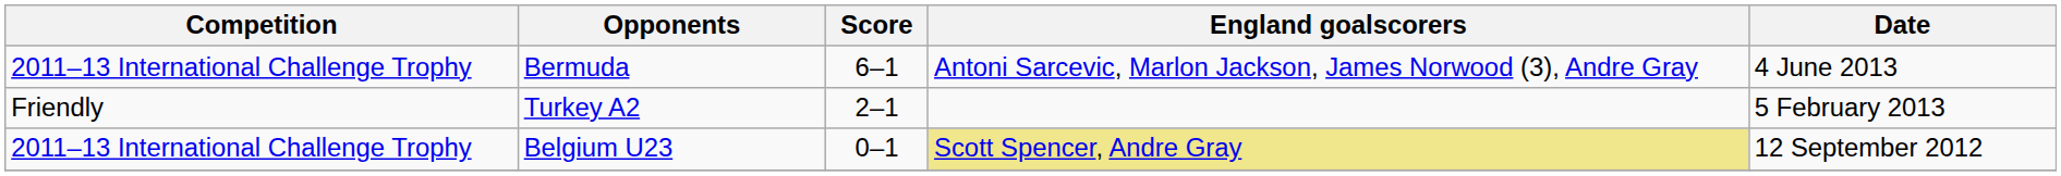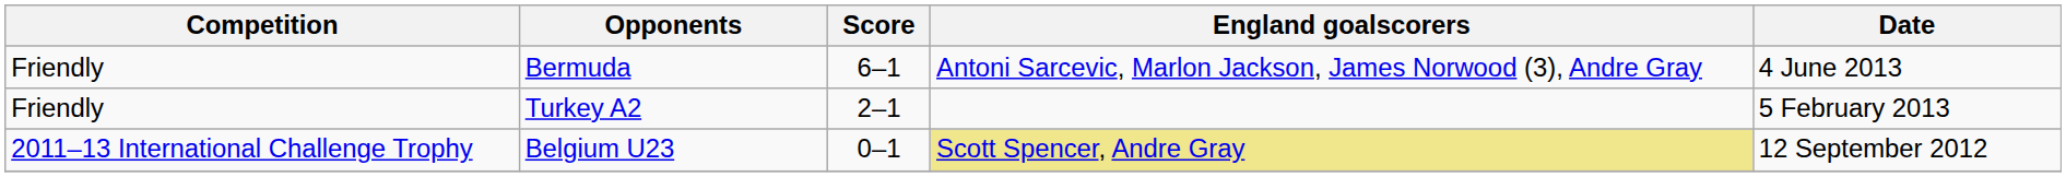 <table class="wikitable" style="width:100%;">
 <tr>
 <th width=25%>Competition</th>
 <th width=15%>Opponents</th>
 <th width=5%>Score</th>
 <th width=40%>England goalscorers</th>
 <th width=15%>Date</th>
 </tr>
 <tr>
-<td><a href='#'>2011–13 International Challenge Trophy</a></td>
+<td>Friendly</td>
 <td><a href='#'>Bermuda</a></td>
 <td align="center">6–1</td>
 <td><a href='#'>Antoni Sarcevic</a>, <a href='#'>Marlon Jackson</a>, <a href='#'>James Norwood</a> (3), <a href='#'>Andre Gray</a></td>
 <td>4 June 2013</td>
 </tr>
 <tr>
 <td>Friendly</td>
 <td><a href='#'>Turkey A2</a></td>
 <td align="center">2–1</td>
 <td></td>
 <td>5 February 2013</td>
 </tr>
 <tr>
 <td><a href='#'>2011–13 International Challenge Trophy</a></td>
 <td><a href='#'>Belgium U23</a></td>
 <td align="center">0–1</td>
 <td style="background: khaki;"><a href='#'>Scott Spencer</a>, <a href='#'>Andre Gray</a></td>
 <td>12 September 2012 </td>
 </tr>
 <tr>
 </tr>
 </table>
